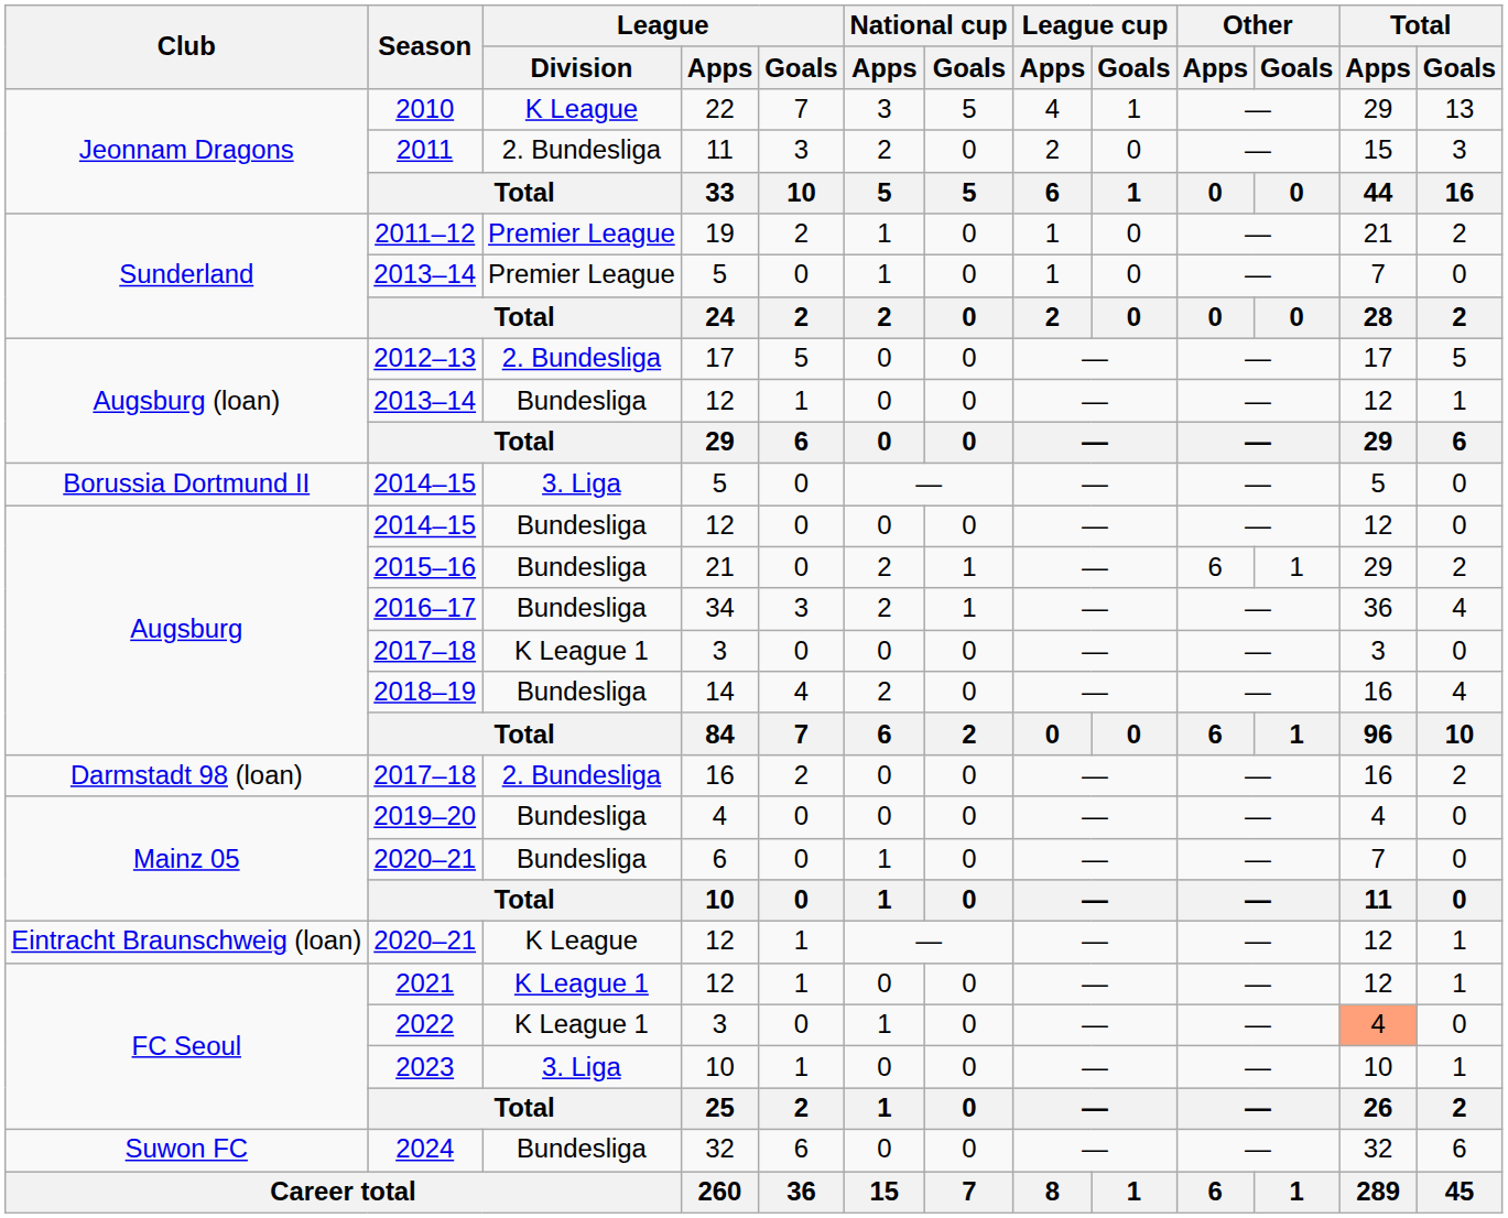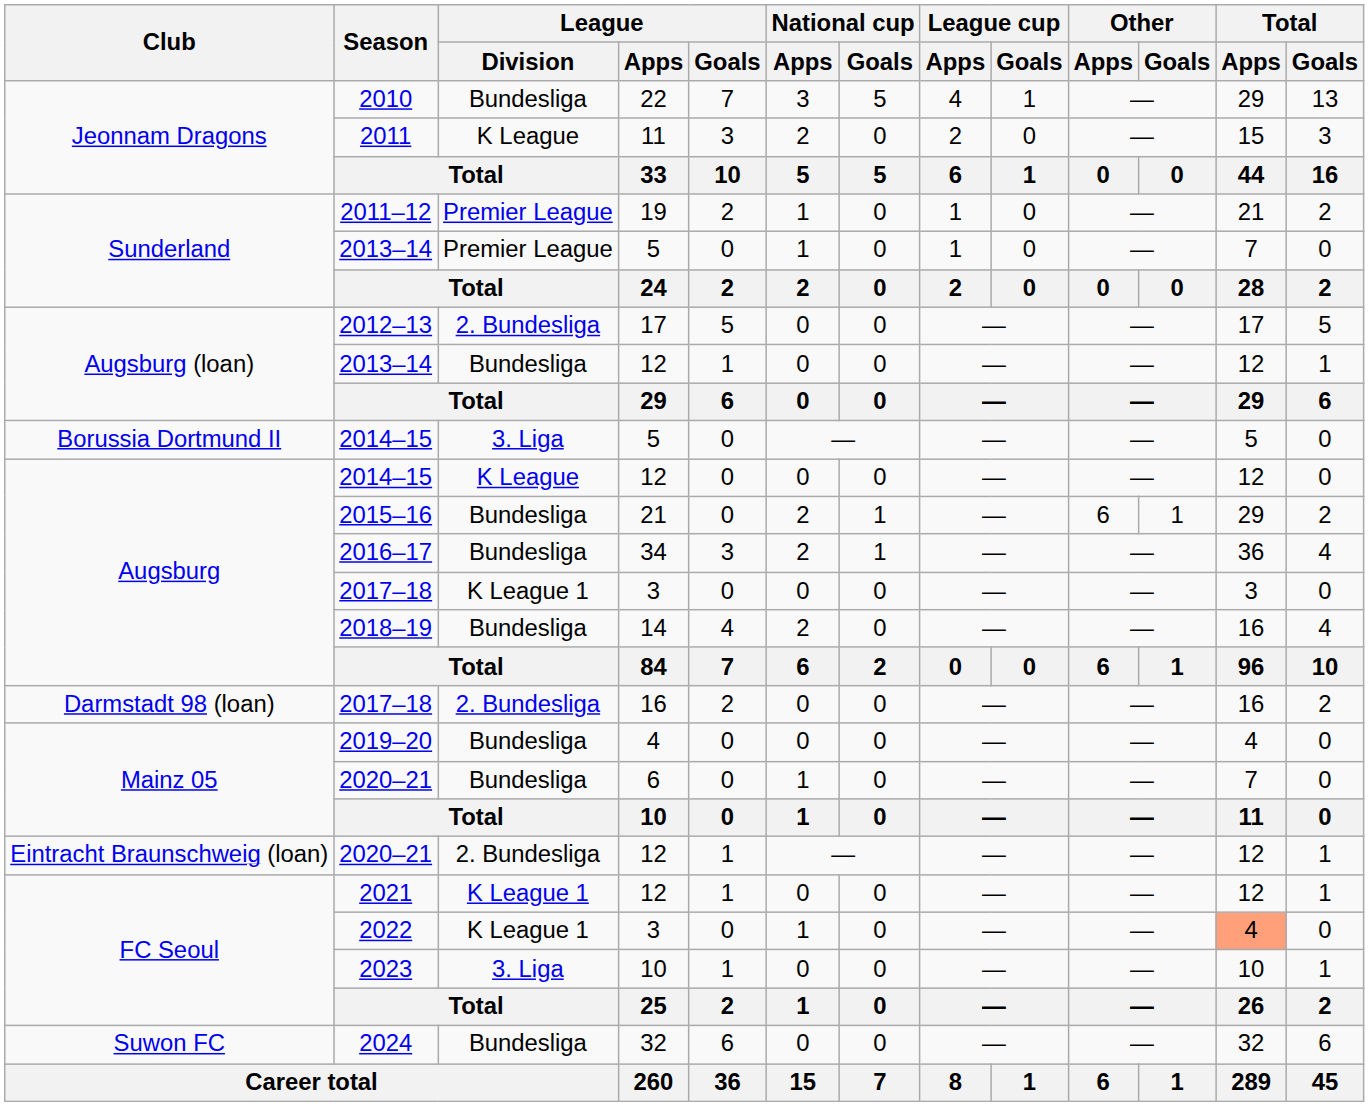 <table class="wikitable" style="text-align: center">
 <tr>
 <th rowspan="2">Club</th>
 <th rowspan="2">Season</th>
 <th colspan="3">League</th>
 <th colspan="2">National cup</th>
 <th colspan="2">League cup</th>
 <th colspan="2">Other</th>
 <th colspan="2">Total</th>
 </tr>
 <tr>
 <th>Division</th>
 <th>Apps</th>
 <th>Goals</th>
 <th>Apps</th>
 <th>Goals</th>
 <th>Apps</th>
 <th>Goals</th>
 <th>Apps</th>
 <th>Goals</th>
 <th>Apps</th>
 <th>Goals</th>
 </tr>
 <tr>
 <td rowspan="3"><a href='#'>Jeonnam Dragons</a></td>
 <td><a href='#'>2010</a></td>
-<td><a href='#'>K League</a></td>
+<td>Bundesliga</td>
 <td>22</td>
 <td>7</td>
 <td>3</td>
 <td>5</td>
 <td>4</td>
 <td>1</td>
 <td colspan="2">—</td>
 <td>29</td>
 <td>13</td>
 </tr>
 <tr>
 <td><a href='#'>2011</a></td>
-<td>2. Bundesliga</td>
+<td>K League</td>
 <td>11</td>
 <td>3</td>
 <td>2</td>
 <td>0</td>
 <td>2</td>
 <td>0</td>
 <td colspan="2">—</td>
 <td>15</td>
 <td>3</td>
 </tr>
 <tr>
 <th colspan="2">Total</th>
 <th>33</th>
 <th>10</th>
 <th>5</th>
 <th>5</th>
 <th>6</th>
 <th>1</th>
 <th>0</th>
 <th>0</th>
 <th>44</th>
 <th>16</th>
 </tr>
 <tr>
 <td rowspan="3"><a href='#'>Sunderland</a></td>
 <td><a href='#'>2011–12</a></td>
 <td><a href='#'>Premier League</a></td>
 <td>19</td>
 <td>2</td>
 <td>1</td>
 <td>0</td>
 <td>1</td>
 <td>0</td>
 <td colspan="2">—</td>
 <td>21</td>
 <td>2</td>
 </tr>
 <tr>
 <td><a href='#'>2013–14</a></td>
 <td>Premier League</td>
 <td>5</td>
 <td>0</td>
 <td>1</td>
 <td>0</td>
 <td>1</td>
 <td>0</td>
 <td colspan="2">—</td>
 <td>7</td>
 <td>0</td>
 </tr>
 <tr>
 <th colspan="2">Total</th>
 <th>24</th>
 <th>2</th>
 <th>2</th>
 <th>0</th>
 <th>2</th>
 <th>0</th>
 <th>0</th>
 <th>0</th>
 <th>28</th>
 <th>2</th>
 </tr>
 <tr>
 <td rowspan="3"><a href='#'>Augsburg</a> (loan)</td>
 <td><a href='#'>2012–13</a></td>
 <td><a href='#'>2. Bundesliga</a></td>
 <td>17</td>
 <td>5</td>
 <td>0</td>
 <td>0</td>
 <td colspan="2">—</td>
 <td colspan="2">—</td>
 <td>17</td>
 <td>5</td>
 </tr>
 <tr>
 <td><a href='#'>2013–14</a></td>
 <td>Bundesliga</td>
 <td>12</td>
 <td>1</td>
 <td>0</td>
 <td>0</td>
 <td colspan="2">—</td>
 <td colspan="2">—</td>
 <td>12</td>
 <td>1</td>
 </tr>
 <tr>
 <th colspan="2">Total</th>
 <th>29</th>
 <th>6</th>
 <th>0</th>
 <th>0</th>
 <th colspan="2">—</th>
 <th colspan="2">—</th>
 <th>29</th>
 <th>6</th>
 </tr>
 <tr>
 <td><a href='#'>Borussia Dortmund II</a></td>
 <td><a href='#'>2014–15</a></td>
 <td><a href='#'>3. Liga</a></td>
 <td>5</td>
 <td>0</td>
 <td colspan="2">—</td>
 <td colspan="2">—</td>
 <td colspan="2">—</td>
 <td>5</td>
 <td>0</td>
 </tr>
 <tr>
 <td rowspan="6"><a href='#'>Augsburg</a></td>
 <td><a href='#'>2014–15</a></td>
-<td>Bundesliga</td>
+<td><a href='#'>K League</a></td>
 <td>12</td>
 <td>0</td>
 <td>0</td>
 <td>0</td>
 <td colspan="2">—</td>
 <td colspan="2">—</td>
 <td>12</td>
 <td>0</td>
 </tr>
 <tr>
 <td><a href='#'>2015–16</a></td>
 <td>Bundesliga</td>
 <td>21</td>
 <td>0</td>
 <td>2</td>
 <td>1</td>
 <td colspan="2">—</td>
 <td>6</td>
 <td>1</td>
 <td>29</td>
 <td>2</td>
 </tr>
 <tr>
 <td><a href='#'>2016–17</a></td>
 <td>Bundesliga</td>
 <td>34</td>
 <td>3</td>
 <td>2</td>
 <td>1</td>
 <td colspan="2">—</td>
 <td colspan="2">—</td>
 <td>36</td>
 <td>4</td>
 </tr>
 <tr>
 <td><a href='#'>2017–18</a></td>
 <td>K League 1</td>
 <td>3</td>
 <td>0</td>
 <td>0</td>
 <td>0</td>
 <td colspan="2">—</td>
 <td colspan="2">—</td>
 <td>3</td>
 <td>0</td>
 </tr>
 <tr>
 <td><a href='#'>2018–19</a></td>
 <td>Bundesliga</td>
 <td>14</td>
 <td>4</td>
 <td>2</td>
 <td>0</td>
 <td colspan="2">—</td>
 <td colspan="2">—</td>
 <td>16</td>
 <td>4</td>
 </tr>
 <tr>
 <th colspan="2">Total</th>
 <th>84</th>
 <th>7</th>
 <th>6</th>
 <th>2</th>
 <th>0</th>
 <th>0</th>
 <th>6</th>
 <th>1</th>
 <th>96</th>
 <th>10</th>
 </tr>
 <tr>
 <td><a href='#'>Darmstadt 98</a> (loan)</td>
 <td><a href='#'>2017–18</a></td>
 <td><a href='#'>2. Bundesliga</a></td>
 <td>16</td>
 <td>2</td>
 <td>0</td>
 <td>0</td>
 <td colspan="2">—</td>
 <td colspan="2">—</td>
 <td>16</td>
 <td>2</td>
 </tr>
 <tr>
 <td rowspan="3"><a href='#'>Mainz 05</a></td>
 <td><a href='#'>2019–20</a></td>
 <td>Bundesliga</td>
 <td>4</td>
 <td>0</td>
 <td>0</td>
 <td>0</td>
 <td colspan="2">—</td>
 <td colspan="2">—</td>
 <td>4</td>
 <td>0</td>
 </tr>
 <tr>
 <td><a href='#'>2020–21</a></td>
 <td>Bundesliga</td>
 <td>6</td>
 <td>0</td>
 <td>1</td>
 <td>0</td>
 <td colspan="2">—</td>
 <td colspan="2">—</td>
 <td>7</td>
 <td>0</td>
 </tr>
 <tr>
 <th colspan="2">Total</th>
 <th>10</th>
 <th>0</th>
 <th>1</th>
 <th>0</th>
 <th colspan="2">—</th>
 <th colspan="2">—</th>
 <th>11</th>
 <th>0</th>
 </tr>
 <tr>
 <td><a href='#'>Eintracht Braunschweig</a> (loan)</td>
 <td><a href='#'>2020–21</a></td>
-<td>K League</td>
+<td>2. Bundesliga</td>
 <td>12</td>
 <td>1</td>
 <td colspan="2">—</td>
 <td colspan="2">—</td>
 <td colspan="2">—</td>
 <td>12</td>
 <td>1</td>
 </tr>
 <tr>
 <td rowspan="4"><a href='#'>FC Seoul</a></td>
 <td><a href='#'>2021</a></td>
 <td><a href='#'>K League 1</a></td>
 <td>12</td>
 <td>1</td>
 <td>0</td>
 <td>0</td>
 <td colspan="2">—</td>
 <td colspan="2">—</td>
 <td>12</td>
 <td>1</td>
 </tr>
 <tr>
 <td><a href='#'>2022</a></td>
 <td>K League 1</td>
 <td>3</td>
 <td>0</td>
 <td>1</td>
 <td>0</td>
 <td colspan="2">—</td>
 <td colspan="2">—</td>
 <td style="background: lightsalmon;">4</td>
 <td>0</td>
 </tr>
 <tr>
 <td><a href='#'>2023</a></td>
 <td><a href='#'>3. Liga</a></td>
 <td>10</td>
 <td>1</td>
 <td>0</td>
 <td>0</td>
 <td colspan="2">—</td>
 <td colspan="2">—</td>
 <td>10</td>
 <td>1</td>
 </tr>
 <tr>
 <th colspan="2">Total</th>
 <th>25</th>
 <th>2</th>
 <th>1</th>
 <th>0</th>
 <th colspan="2">—</th>
 <th colspan="2">—</th>
 <th>26</th>
 <th>2</th>
 </tr>
 <tr>
 <td><a href='#'>Suwon FC</a></td>
 <td><a href='#'>2024</a></td>
 <td>Bundesliga</td>
 <td>32</td>
 <td>6</td>
 <td>0</td>
 <td>0</td>
 <td colspan="2">—</td>
 <td colspan="2">—</td>
 <td>32</td>
 <td>6</td>
 </tr>
 <tr>
 <th colspan="3">Career total</th>
 <th>260</th>
 <th>36</th>
 <th>15</th>
 <th>7</th>
 <th>8</th>
 <th>1</th>
 <th>6</th>
 <th>1</th>
 <th>289</th>
 <th>45</th>
 </tr>
 </table>
